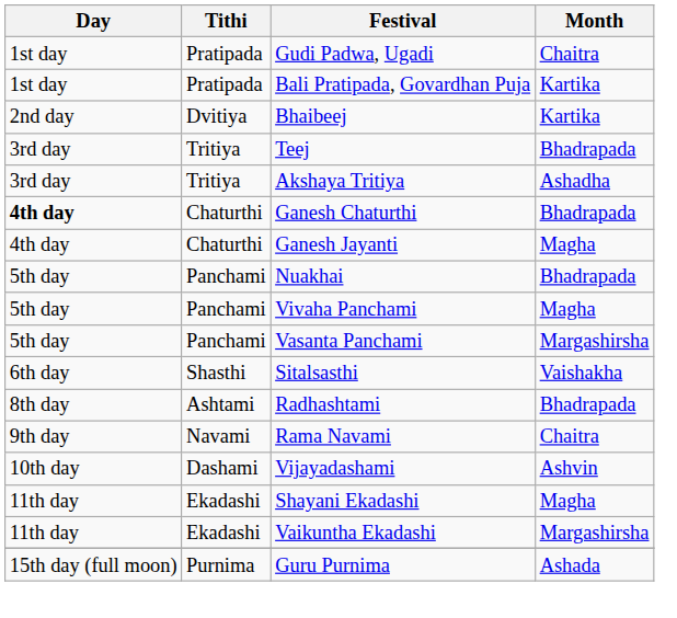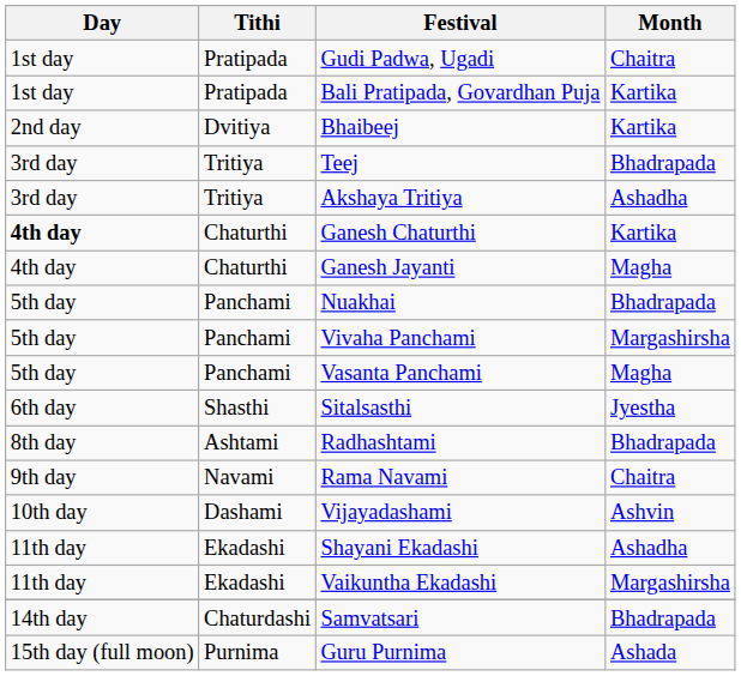 <table class="wikitable sortable">
 <tr>
 <th>Day</th>
 <th>Tithi</th>
 <th class=unsortable>Festival</th>
 <th>Month</th>
 </tr>
 <tr>
 <td>1st day</td>
 <td>Pratipada</td>
 <td><a href='#'>Gudi Padwa</a>, <a href='#'>Ugadi</a></td>
 <td><a href='#'>Chaitra</a></td>
 </tr>
 <tr>
 <td>1st day</td>
 <td>Pratipada</td>
 <td><a href='#'>Bali Pratipada</a>, <a href='#'>Govardhan Puja</a></td>
 <td><a href='#'>Kartika</a></td>
 </tr>
 <tr>
 <td>2nd day</td>
 <td>Dvitiya</td>
 <td><a href='#'>Bhaibeej</a></td>
 <td><a href='#'>Kartika</a></td>
 </tr>
 <tr>
 <td>3rd day</td>
 <td>Tritiya</td>
 <td><a href='#'>Teej</a></td>
 <td><a href='#'>Bhadrapada</a></td>
 </tr>
 <tr>
 <td>3rd day</td>
 <td>Tritiya</td>
 <td><a href='#'>Akshaya Tritiya</a></td>
 <td><a href='#'>Ashadha</a></td>
 </tr>
 <tr>
 <td><strong>4th day</strong></td>
 <td>Chaturthi</td>
 <td><a href='#'>Ganesh Chaturthi</a></td>
-<td><a href='#'>Bhadrapada</a></td>
+<td><a href='#'>Kartika</a></td>
 </tr>
 <tr>
 <td>4th day</td>
 <td>Chaturthi</td>
 <td><a href='#'>Ganesh Jayanti</a></td>
 <td><a href='#'>Magha</a></td>
 </tr>
 <tr>
 <td>5th day</td>
 <td>Panchami</td>
 <td><a href='#'>Nuakhai</a></td>
 <td><a href='#'>Bhadrapada</a></td>
 </tr>
 <tr>
 <td>5th day</td>
 <td>Panchami</td>
 <td><a href='#'>Vivaha Panchami</a></td>
-<td><a href='#'>Magha</a></td>
+<td><a href='#'>Margashirsha</a></td>
 </tr>
 <tr>
 <td>5th day</td>
 <td>Panchami</td>
 <td><a href='#'>Vasanta Panchami</a></td>
-<td><a href='#'>Margashirsha</a></td>
+<td><a href='#'>Magha</a></td>
 </tr>
 <tr>
 <td>6th day</td>
 <td>Shasthi</td>
 <td><a href='#'>Sitalsasthi</a></td>
-<td><a href='#'>Vaishakha</a></td>
+<td><a href='#'>Jyestha</a></td>
 </tr>
 <tr>
 <td>8th day</td>
 <td>Ashtami</td>
 <td><a href='#'>Radhashtami</a></td>
 <td><a href='#'>Bhadrapada</a></td>
 </tr>
 <tr>
 <td>9th day</td>
 <td>Navami</td>
 <td><a href='#'>Rama Navami</a></td>
 <td><a href='#'>Chaitra</a></td>
 </tr>
 <tr>
 <td>10th day</td>
 <td>Dashami</td>
 <td><a href='#'>Vijayadashami</a></td>
 <td><a href='#'>Ashvin</a></td>
 </tr>
 <tr>
 <td>11th day</td>
 <td>Ekadashi</td>
 <td><a href='#'>Shayani Ekadashi</a></td>
-<td><a href='#'>Magha</a></td>
+<td><a href='#'>Ashadha</a></td>
 </tr>
 <tr>
 <td>11th day</td>
 <td>Ekadashi</td>
 <td><a href='#'>Vaikuntha Ekadashi</a></td>
 <td><a href='#'>Margashirsha</a></td>
 </tr>
 <tr>
 </tr>
 <tr>
+<td>14th day</td>
+<td>Chaturdashi</td>
+<td><a href='#'>Samvatsari</a></td>
+<td><a href='#'>Bhadrapada</a></td>
+</tr>
+<tr>
 <td>15th day (full moon)</td>
 <td>Purnima</td>
 <td><a href='#'>Guru Purnima</a></td>
 <td><a href='#'>Ashada</a></td>
 </tr>
 </table>
